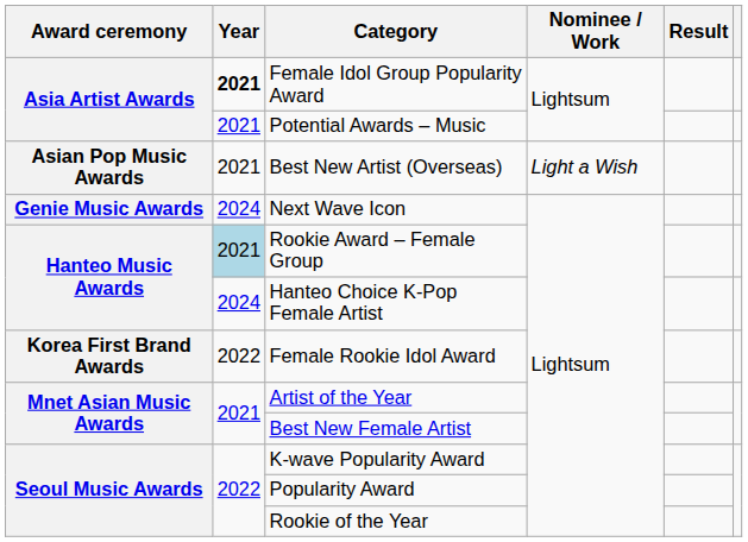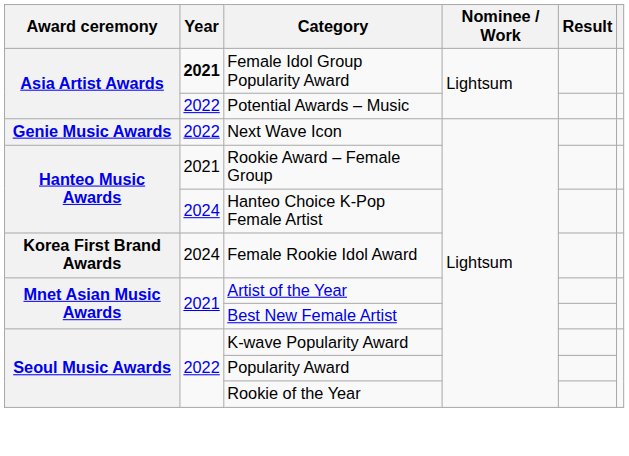 <table class="wikitable sortable plainrowheaders">
 <tr>
 <th scope="col">Award ceremony</th>
 <th scope="col">Year</th>
 <th scope="col">Category</th>
 <th scope="col">Nominee / Work</th>
 <th scope="col">Result</th>
 <th scope="col" class="unsortable"></th>
 </tr>
 <tr>
 <th scope="row" rowspan="2"><a href='#'>Asia Artist Awards</a></th>
 <td style="text-align:center"><strong>2021</strong></td>
 <td>Female Idol Group Popularity Award</td>
 <td rowspan="2">Lightsum</td>
 <td></td>
 <td style="text-align:center"></td>
 </tr>
 <tr>
-<td style="text-align:center"><a href='#'>2021</a></td>
+<td style="text-align:center"><a href='#'>2022</a></td>
 <td>Potential Awards – Music</td>
 <td></td>
 <td style="text-align:center"></td>
 </tr>
 <tr>
-<th scope="row">Asian Pop Music Awards</th>
-<td style="text-align:center">2021</td>
-<td>Best New Artist (Overseas)</td>
-<td><em>Light a Wish</em></td>
-<td></td>
-<td style="text-align:center"></td>
-</tr>
-<tr>
 <th scope="row"><a href='#'>Genie Music Awards</a></th>
-<td style="text-align:center"><a href='#'>2024</a></td>
+<td style="text-align:center"><a href='#'>2022</a></td>
 <td>Next Wave Icon</td>
 <td rowspan="9">Lightsum</td>
 <td></td>
 <td style="text-align:center"></td>
 </tr>
 <tr>
 <th scope="row" rowspan="2"><a href='#'>Hanteo Music Awards</a></th>
-<td style="background: lightblue; text-align:center">2021</td>
+<td style="text-align:center">2021</td>
 <td>Rookie Award – Female Group</td>
 <td></td>
 <td style="text-align:center"></td>
 </tr>
 <tr>
 <td style="text-align:center"><a href='#'>2024</a></td>
 <td>Hanteo Choice K-Pop Female Artist</td>
 <td></td>
 <td style="text-align:center"></td>
 </tr>
 <tr>
 <th scope="row">Korea First Brand Awards</th>
-<td style="text-align:center">2022</td>
+<td style="text-align:center">2024</td>
 <td>Female Rookie Idol Award</td>
 <td></td>
 <td style="text-align:center"></td>
 </tr>
 <tr>
 <th scope="row" rowspan="2"><a href='#'>Mnet Asian Music Awards</a></th>
 <td rowspan="2" style="text-align:center"><a href='#'>2021</a></td>
 <td><a href='#'>Artist of the Year</a></td>
 <td></td>
 <td rowspan="2" style="text-align:center"></td>
 </tr>
 <tr>
 <td><a href='#'>Best New Female Artist</a></td>
 <td></td>
 </tr>
 <tr>
 <th scope="row" rowspan="3"><a href='#'>Seoul Music Awards</a></th>
 <td rowspan="3" style="text-align:center"><a href='#'>2022</a></td>
 <td>K-wave Popularity Award</td>
 <td></td>
 <td rowspan="3" style="text-align:center"></td>
 </tr>
 <tr>
 <td>Popularity Award</td>
 <td></td>
 </tr>
 <tr>
 <td>Rookie of the Year</td>
 <td></td>
 </tr>
 </table>
